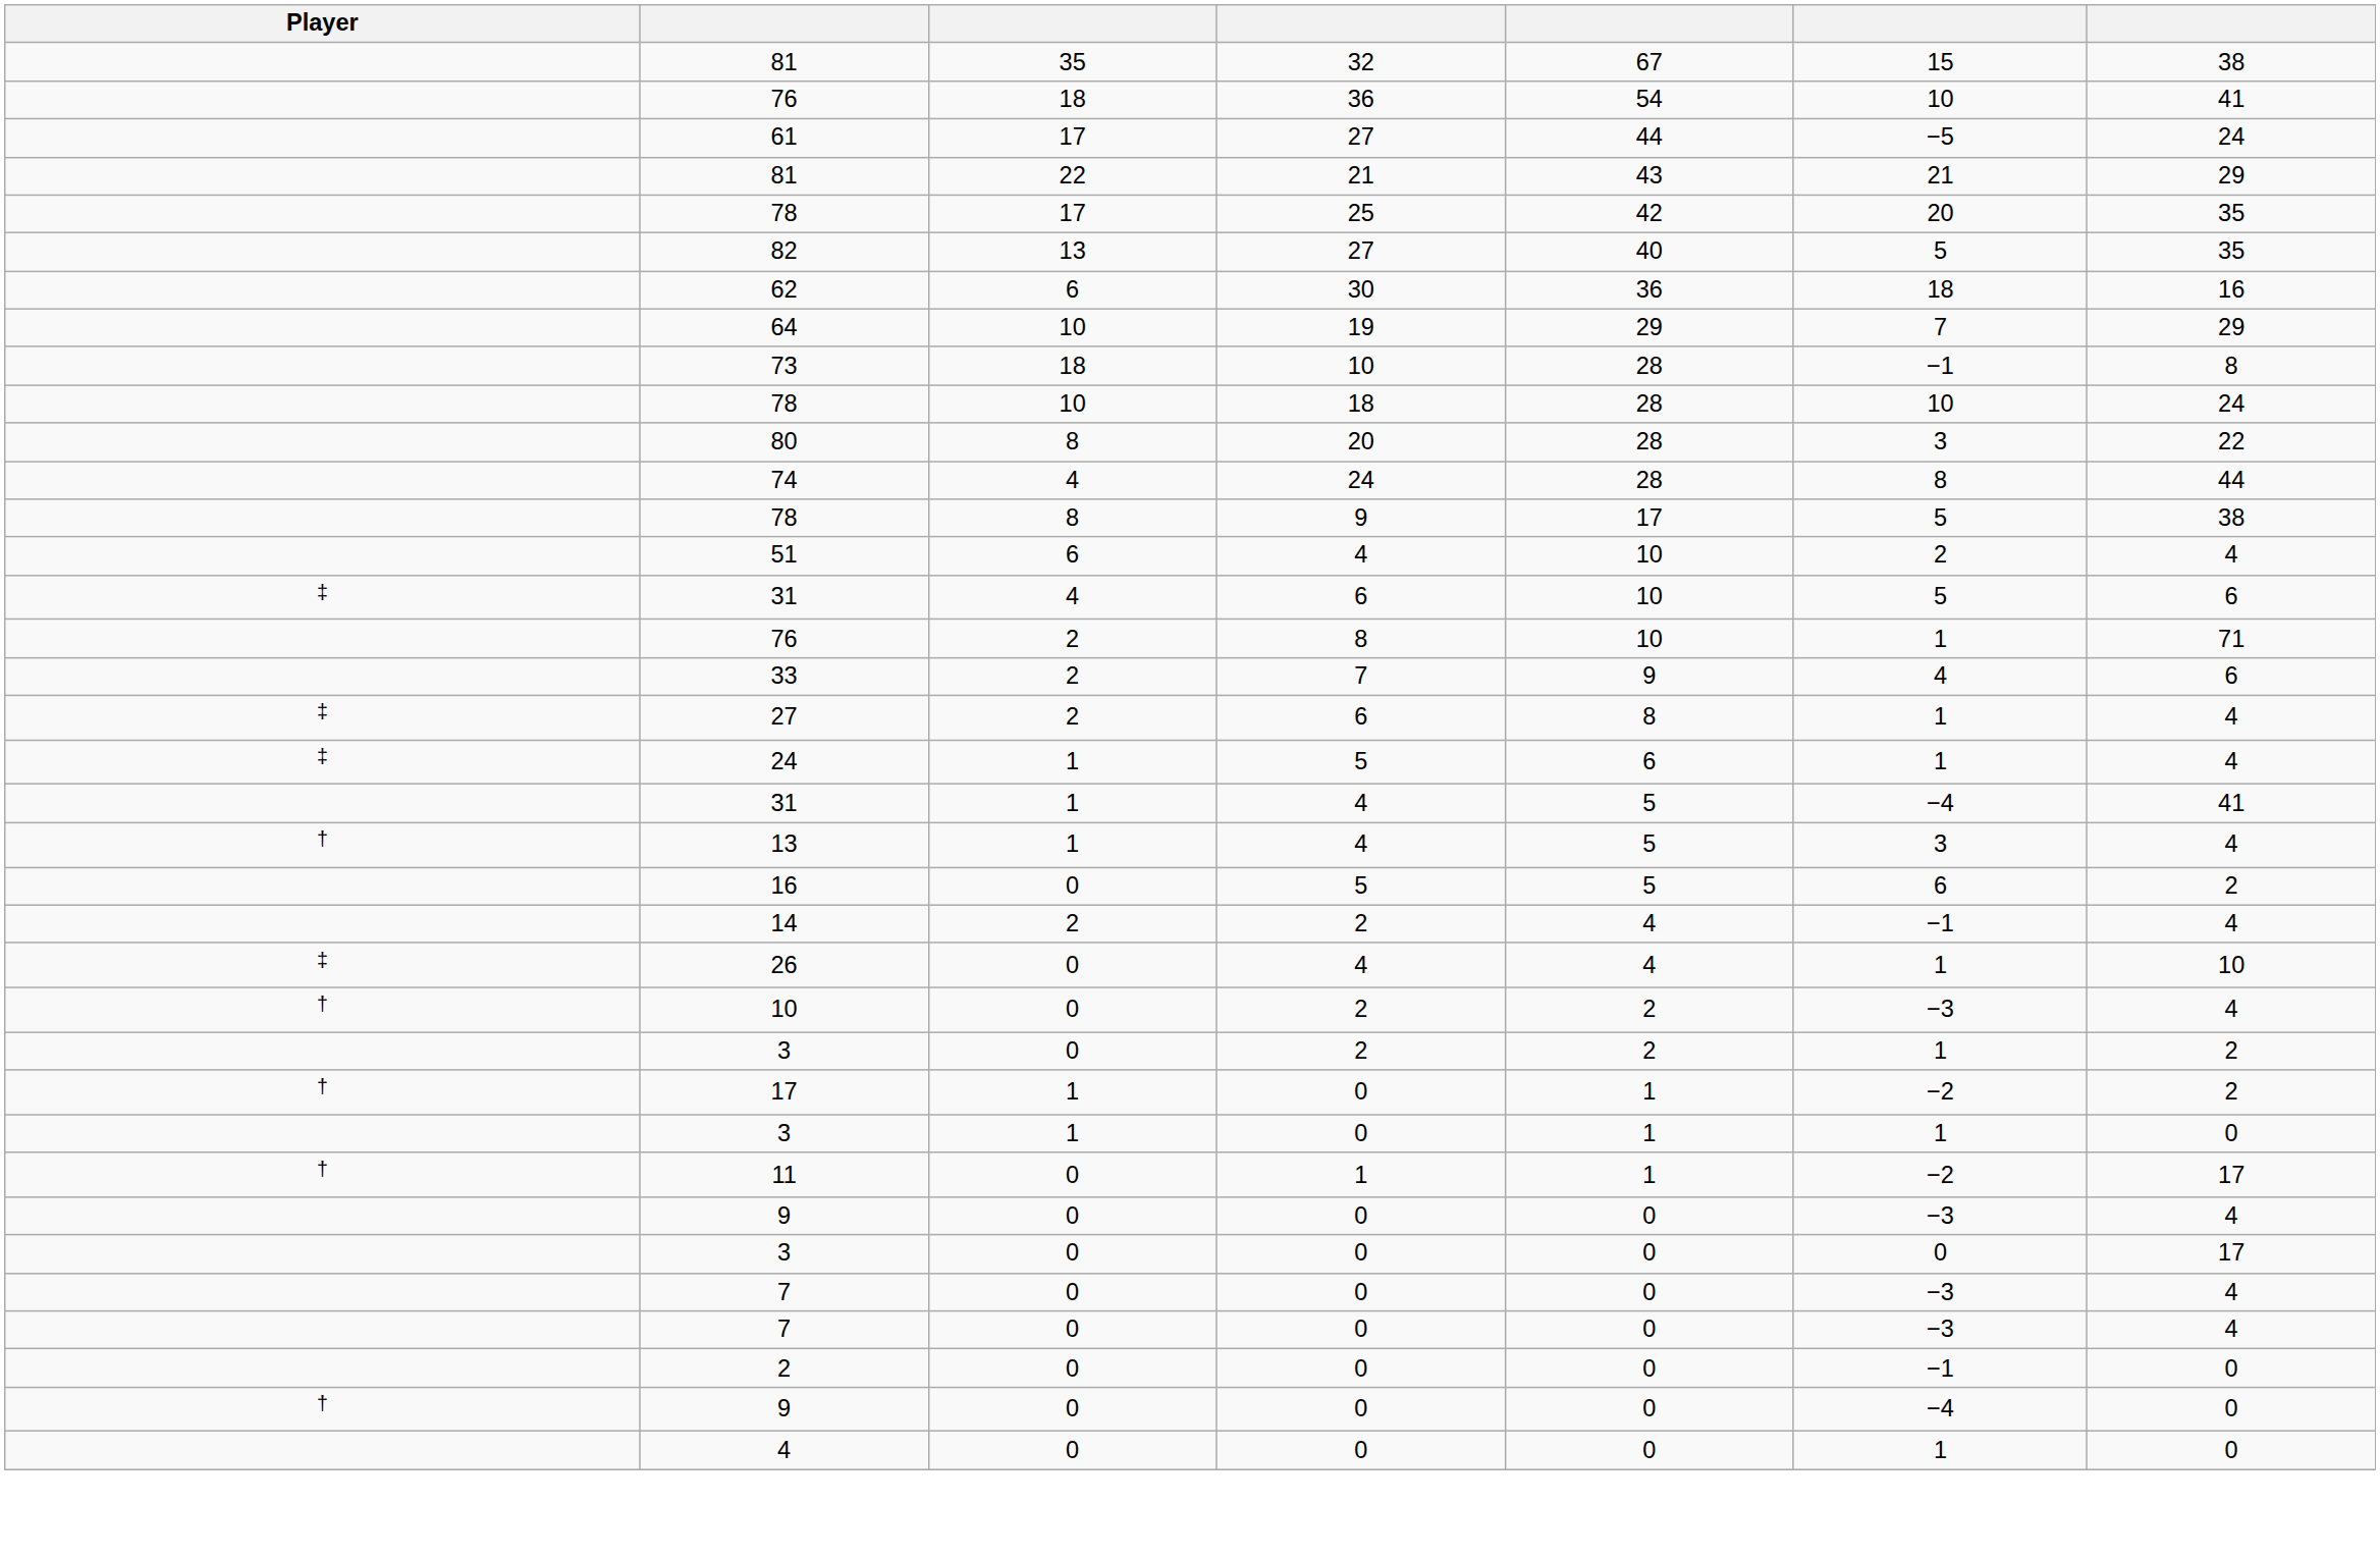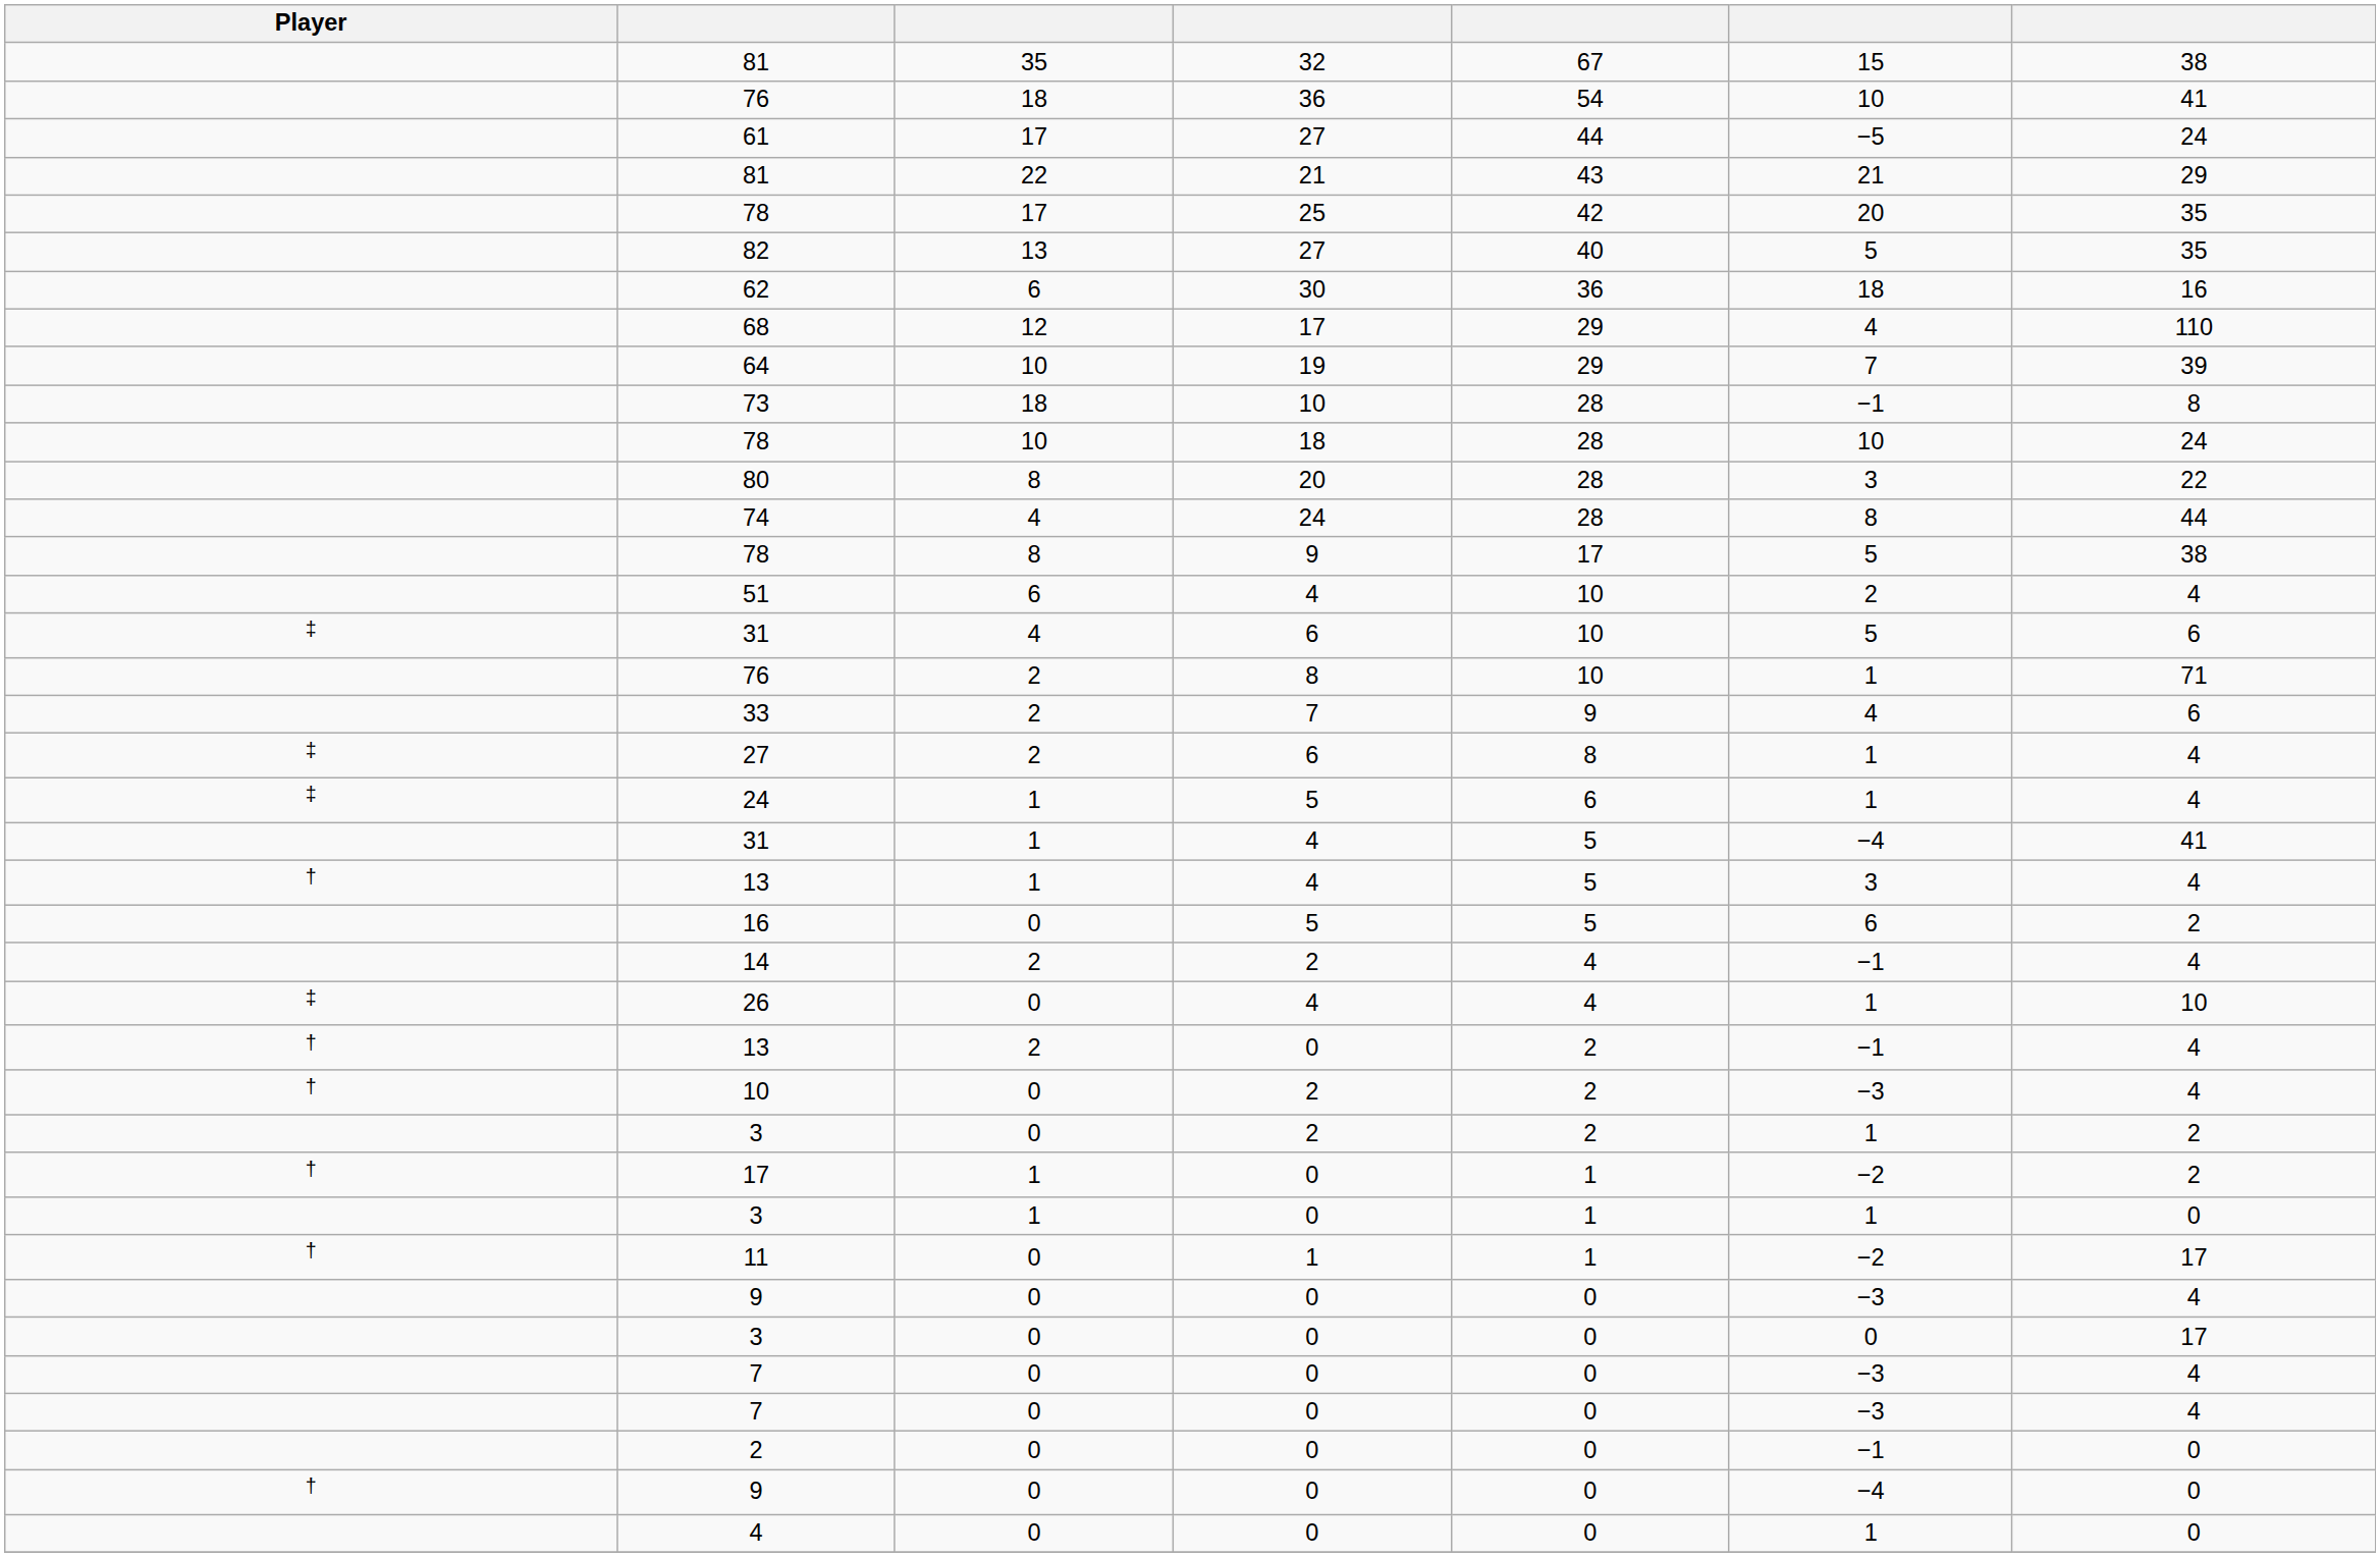 <table class="wikitable sortable" style="width:100%; text-align:center;">
 <tr>
 <th>Player</th>
 <th></th>
 <th></th>
 <th></th>
 <th></th>
 <th data-sort-type="number"></th>
 <th></th>
 </tr>
 <tr>
 <td></td>
 <td>81</td>
 <td>35</td>
 <td>32</td>
 <td>67</td>
 <td>15</td>
 <td>38</td>
 </tr>
 <tr>
 <td></td>
 <td>76</td>
 <td>18</td>
 <td>36</td>
 <td>54</td>
 <td>10</td>
 <td>41</td>
 </tr>
 <tr>
 <td></td>
 <td>61</td>
 <td>17</td>
 <td>27</td>
 <td>44</td>
 <td>−5</td>
 <td>24</td>
 </tr>
 <tr>
 <td></td>
 <td>81</td>
 <td>22</td>
 <td>21</td>
 <td>43</td>
 <td>21</td>
 <td>29</td>
 </tr>
 <tr>
 <td></td>
 <td>78</td>
 <td>17</td>
 <td>25</td>
 <td>42</td>
 <td>20</td>
 <td>35</td>
 </tr>
 <tr>
 <td></td>
 <td>82</td>
 <td>13</td>
 <td>27</td>
 <td>40</td>
 <td>5</td>
 <td>35</td>
 </tr>
 <tr>
 <td></td>
 <td>62</td>
 <td>6</td>
 <td>30</td>
 <td>36</td>
 <td>18</td>
 <td>16</td>
 </tr>
 <tr>
 <td></td>
+<td>68</td>
+<td>12</td>
+<td>17</td>
+<td>29</td>
+<td>4</td>
+<td>110</td>
+</tr>
+<tr>
+<td></td>
 <td>64</td>
 <td>10</td>
 <td>19</td>
 <td>29</td>
 <td>7</td>
-<td>29</td>
+<td>39</td>
 </tr>
 <tr>
 <td></td>
 <td>73</td>
 <td>18</td>
 <td>10</td>
 <td>28</td>
 <td>−1</td>
 <td>8</td>
 </tr>
 <tr>
 <td></td>
 <td>78</td>
 <td>10</td>
 <td>18</td>
 <td>28</td>
 <td>10</td>
 <td>24</td>
 </tr>
 <tr>
 <td></td>
 <td>80</td>
 <td>8</td>
 <td>20</td>
 <td>28</td>
 <td>3</td>
 <td>22</td>
 </tr>
 <tr>
 <td></td>
 <td>74</td>
 <td>4</td>
 <td>24</td>
 <td>28</td>
 <td>8</td>
 <td>44</td>
 </tr>
 <tr>
 <td></td>
 <td>78</td>
 <td>8</td>
 <td>9</td>
 <td>17</td>
 <td>5</td>
 <td>38</td>
 </tr>
 <tr>
 <td></td>
 <td>51</td>
 <td>6</td>
 <td>4</td>
 <td>10</td>
 <td>2</td>
 <td>4</td>
 </tr>
 <tr>
 <td><sup>‡</sup></td>
 <td>31</td>
 <td>4</td>
 <td>6</td>
 <td>10</td>
 <td>5</td>
 <td>6</td>
 </tr>
 <tr>
 <td></td>
 <td>76</td>
 <td>2</td>
 <td>8</td>
 <td>10</td>
 <td>1</td>
 <td>71</td>
 </tr>
 <tr>
 <td></td>
 <td>33</td>
 <td>2</td>
 <td>7</td>
 <td>9</td>
 <td>4</td>
 <td>6</td>
 </tr>
 <tr>
 <td><sup>‡</sup></td>
 <td>27</td>
 <td>2</td>
 <td>6</td>
 <td>8</td>
 <td>1</td>
 <td>4</td>
 </tr>
 <tr>
 <td><sup>‡</sup></td>
 <td>24</td>
 <td>1</td>
 <td>5</td>
 <td>6</td>
 <td>1</td>
 <td>4</td>
 </tr>
 <tr>
 <td></td>
 <td>31</td>
 <td>1</td>
 <td>4</td>
 <td>5</td>
 <td>−4</td>
 <td>41</td>
 </tr>
 <tr>
 <td><sup>†</sup></td>
 <td>13</td>
 <td>1</td>
 <td>4</td>
 <td>5</td>
 <td>3</td>
 <td>4</td>
 </tr>
 <tr>
 <td></td>
 <td>16</td>
 <td>0</td>
 <td>5</td>
 <td>5</td>
 <td>6</td>
 <td>2</td>
 </tr>
 <tr>
 <td></td>
 <td>14</td>
 <td>2</td>
 <td>2</td>
 <td>4</td>
 <td>−1</td>
 <td>4</td>
 </tr>
 <tr>
 <td><sup>‡</sup></td>
 <td>26</td>
 <td>0</td>
 <td>4</td>
 <td>4</td>
 <td>1</td>
 <td>10</td>
 </tr>
 <tr>
 <td><sup>†</sup></td>
+<td>13</td>
+<td>2</td>
+<td>0</td>
+<td>2</td>
+<td>−1</td>
+<td>4</td>
+</tr>
+<tr>
+<td><sup>†</sup></td>
 <td>10</td>
 <td>0</td>
 <td>2</td>
 <td>2</td>
 <td>−3</td>
 <td>4</td>
 </tr>
 <tr>
 <td></td>
 <td>3</td>
 <td>0</td>
 <td>2</td>
 <td>2</td>
 <td>1</td>
 <td>2</td>
 </tr>
 <tr>
 <td><sup>†</sup></td>
 <td>17</td>
 <td>1</td>
 <td>0</td>
 <td>1</td>
 <td>−2</td>
 <td>2</td>
 </tr>
 <tr>
 <td></td>
 <td>3</td>
 <td>1</td>
 <td>0</td>
 <td>1</td>
 <td>1</td>
 <td>0</td>
 </tr>
 <tr>
 <td><sup>†</sup></td>
 <td>11</td>
 <td>0</td>
 <td>1</td>
 <td>1</td>
 <td>−2</td>
 <td>17</td>
 </tr>
 <tr>
 <td></td>
 <td>9</td>
 <td>0</td>
 <td>0</td>
 <td>0</td>
 <td>−3</td>
 <td>4</td>
 </tr>
 <tr>
 <td></td>
 <td>3</td>
 <td>0</td>
 <td>0</td>
 <td>0</td>
 <td>0</td>
 <td>17</td>
 </tr>
 <tr>
 <td></td>
 <td>7</td>
 <td>0</td>
 <td>0</td>
 <td>0</td>
 <td>−3</td>
 <td>4</td>
 </tr>
 <tr>
 <td></td>
 <td>7</td>
 <td>0</td>
 <td>0</td>
 <td>0</td>
 <td>−3</td>
 <td>4</td>
 </tr>
 <tr>
 <td></td>
 <td>2</td>
 <td>0</td>
 <td>0</td>
 <td>0</td>
 <td>−1</td>
 <td>0</td>
 </tr>
 <tr>
 <td><sup>†</sup></td>
 <td>9</td>
 <td>0</td>
 <td>0</td>
 <td>0</td>
 <td>−4</td>
 <td>0</td>
 </tr>
 <tr>
 <td></td>
 <td>4</td>
 <td>0</td>
 <td>0</td>
 <td>0</td>
 <td>1</td>
 <td>0</td>
 </tr>
 <tr>
 </tr>
 </table>
